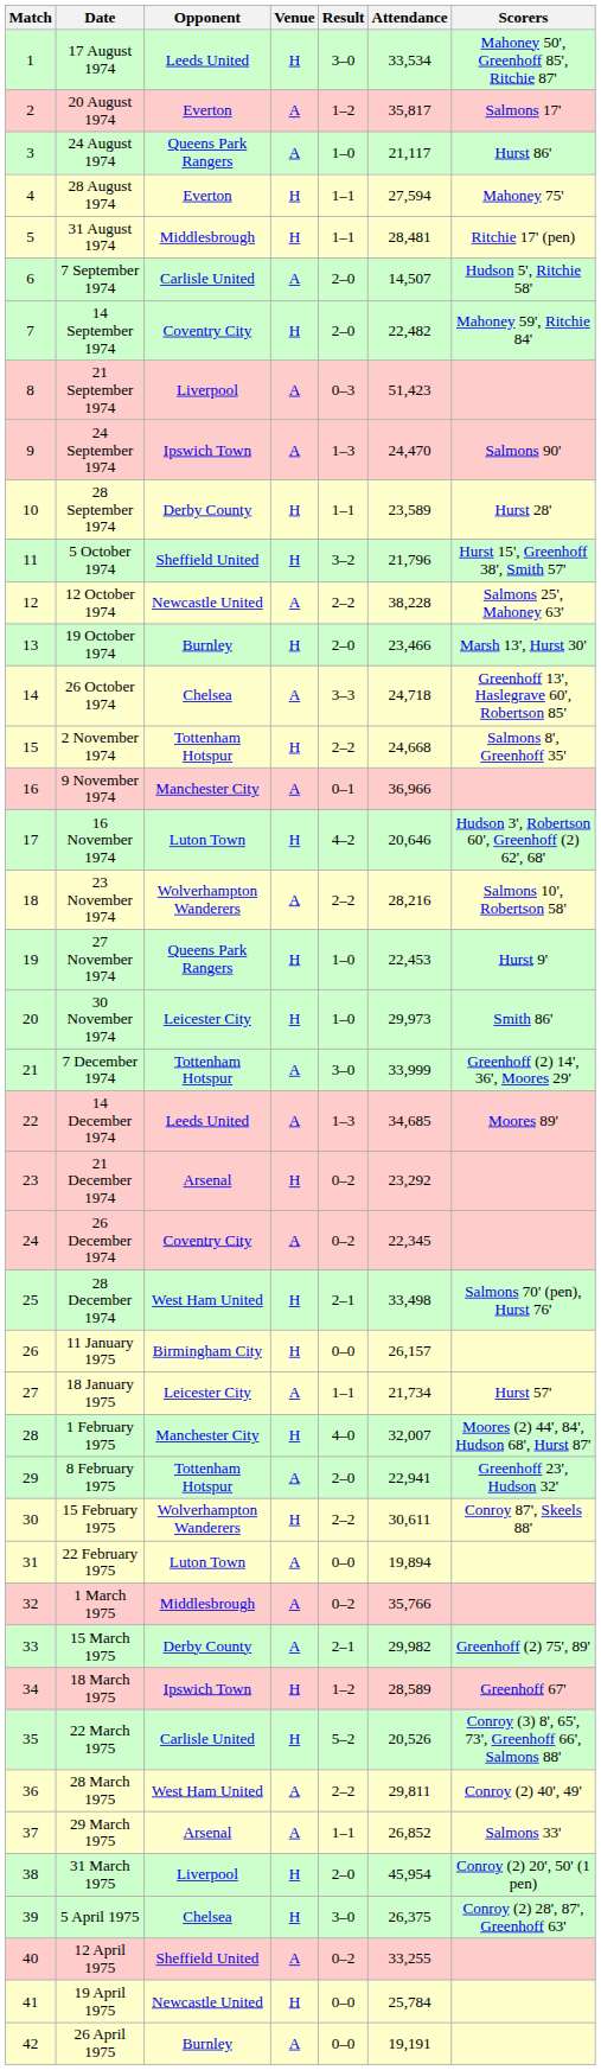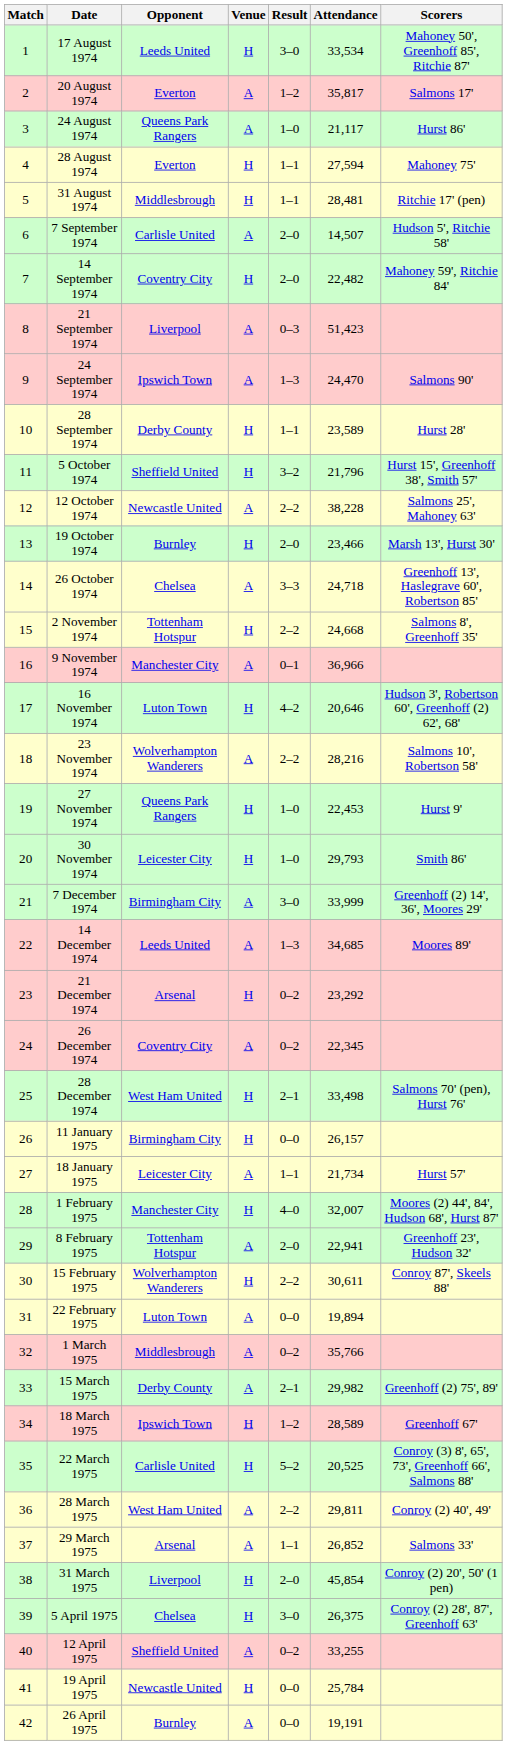 <table class="wikitable" style="font-size:100%; text-align:center">
 <tr>
 <th>Match</th>
 <th>Date</th>
 <th>Opponent</th>
 <th>Venue</th>
 <th>Result</th>
 <th>Attendance</th>
 <th>Scorers</th>
 </tr>
 <tr style="background-color: #CCFFCC;">
 <td>1</td>
 <td>17 August 1974</td>
 <td><a href='#'>Leeds United</a></td>
 <td><a href='#'>H</a></td>
 <td>3–0</td>
 <td>33,534</td>
 <td><a href='#'>Mahoney</a> 50', <a href='#'>Greenhoff</a> 85', <a href='#'>Ritchie</a> 87'</td>
 </tr>
 <tr style="background-color: #FFCCCC;">
 <td>2</td>
 <td>20 August 1974</td>
 <td><a href='#'>Everton</a></td>
 <td><a href='#'>A</a></td>
 <td>1–2</td>
 <td>35,817</td>
 <td><a href='#'>Salmons</a> 17'</td>
 </tr>
 <tr style="background-color: #CCFFCC;">
 <td>3</td>
 <td>24 August 1974</td>
 <td><a href='#'>Queens Park Rangers</a></td>
 <td><a href='#'>A</a></td>
 <td>1–0</td>
 <td>21,117</td>
 <td><a href='#'>Hurst</a> 86'</td>
 </tr>
 <tr style="background-color: #FFFFCC;">
 <td>4</td>
 <td>28 August 1974</td>
 <td><a href='#'>Everton</a></td>
 <td><a href='#'>H</a></td>
 <td>1–1</td>
 <td>27,594</td>
 <td><a href='#'>Mahoney</a> 75'</td>
 </tr>
 <tr style="background-color: #FFFFCC;">
 <td>5</td>
 <td>31 August 1974</td>
 <td><a href='#'>Middlesbrough</a></td>
 <td><a href='#'>H</a></td>
 <td>1–1</td>
 <td>28,481</td>
 <td><a href='#'>Ritchie</a> 17' (pen)</td>
 </tr>
 <tr style="background-color: #CCFFCC;">
 <td>6</td>
 <td>7 September 1974</td>
 <td><a href='#'>Carlisle United</a></td>
 <td><a href='#'>A</a></td>
 <td>2–0</td>
 <td>14,507</td>
 <td><a href='#'>Hudson</a> 5', <a href='#'>Ritchie</a> 58'</td>
 </tr>
 <tr style="background-color: #CCFFCC;">
 <td>7</td>
 <td>14 September 1974</td>
 <td><a href='#'>Coventry City</a></td>
 <td><a href='#'>H</a></td>
 <td>2–0</td>
 <td>22,482</td>
 <td><a href='#'>Mahoney</a> 59', <a href='#'>Ritchie</a> 84'</td>
 </tr>
 <tr style="background-color: #FFCCCC;">
 <td>8</td>
 <td>21 September 1974</td>
 <td><a href='#'>Liverpool</a></td>
 <td><a href='#'>A</a></td>
 <td>0–3</td>
 <td>51,423</td>
 <td></td>
 </tr>
 <tr style="background-color: #FFCCCC;">
 <td>9</td>
 <td>24 September 1974</td>
 <td><a href='#'>Ipswich Town</a></td>
 <td><a href='#'>A</a></td>
 <td>1–3</td>
 <td>24,470</td>
 <td><a href='#'>Salmons</a> 90'</td>
 </tr>
 <tr style="background-color: #FFFFCC;">
 <td>10</td>
 <td>28 September 1974</td>
 <td><a href='#'>Derby County</a></td>
 <td><a href='#'>H</a></td>
 <td>1–1</td>
 <td>23,589</td>
 <td><a href='#'>Hurst</a> 28'</td>
 </tr>
 <tr style="background-color: #CCFFCC;">
 <td>11</td>
 <td>5 October 1974</td>
 <td><a href='#'>Sheffield United</a></td>
 <td><a href='#'>H</a></td>
 <td>3–2</td>
 <td>21,796</td>
 <td><a href='#'>Hurst</a> 15', <a href='#'>Greenhoff</a> 38', <a href='#'>Smith</a> 57'</td>
 </tr>
 <tr style="background-color: #FFFFCC;">
 <td>12</td>
 <td>12 October 1974</td>
 <td><a href='#'>Newcastle United</a></td>
 <td><a href='#'>A</a></td>
 <td>2–2</td>
 <td>38,228</td>
 <td><a href='#'>Salmons</a> 25', <a href='#'>Mahoney</a> 63'</td>
 </tr>
 <tr style="background-color: #CCFFCC;">
 <td>13</td>
 <td>19 October 1974</td>
 <td><a href='#'>Burnley</a></td>
 <td><a href='#'>H</a></td>
 <td>2–0</td>
 <td>23,466</td>
 <td><a href='#'>Marsh</a> 13', <a href='#'>Hurst</a> 30'</td>
 </tr>
 <tr style="background-color: #FFFFCC;">
 <td>14</td>
 <td>26 October 1974</td>
 <td><a href='#'>Chelsea</a></td>
 <td><a href='#'>A</a></td>
 <td>3–3</td>
 <td>24,718</td>
 <td><a href='#'>Greenhoff</a> 13', <a href='#'>Haslegrave</a> 60', <a href='#'>Robertson</a> 85'</td>
 </tr>
 <tr style="background-color: #FFFFCC;">
 <td>15</td>
 <td>2 November 1974</td>
 <td><a href='#'>Tottenham Hotspur</a></td>
 <td><a href='#'>H</a></td>
 <td>2–2</td>
 <td>24,668</td>
 <td><a href='#'>Salmons</a> 8', <a href='#'>Greenhoff</a> 35'</td>
 </tr>
 <tr style="background-color: #FFCCCC;">
 <td>16</td>
 <td>9 November 1974</td>
 <td><a href='#'>Manchester City</a></td>
 <td><a href='#'>A</a></td>
 <td>0–1</td>
 <td>36,966</td>
 <td></td>
 </tr>
 <tr style="background-color: #CCFFCC;">
 <td>17</td>
 <td>16 November 1974</td>
 <td><a href='#'>Luton Town</a></td>
 <td><a href='#'>H</a></td>
 <td>4–2</td>
 <td>20,646</td>
 <td><a href='#'>Hudson</a> 3', <a href='#'>Robertson</a> 60', <a href='#'>Greenhoff</a> (2) 62', 68'</td>
 </tr>
 <tr style="background-color: #FFFFCC;">
 <td>18</td>
 <td>23 November 1974</td>
 <td><a href='#'>Wolverhampton Wanderers</a></td>
 <td><a href='#'>A</a></td>
 <td>2–2</td>
 <td>28,216</td>
 <td><a href='#'>Salmons</a> 10', <a href='#'>Robertson</a> 58'</td>
 </tr>
 <tr style="background-color: #CCFFCC;">
 <td>19</td>
 <td>27 November 1974</td>
 <td><a href='#'>Queens Park Rangers</a></td>
 <td><a href='#'>H</a></td>
 <td>1–0</td>
 <td>22,453</td>
 <td><a href='#'>Hurst</a> 9'</td>
 </tr>
 <tr style="background-color: #CCFFCC;">
 <td>20</td>
 <td>30 November 1974</td>
 <td><a href='#'>Leicester City</a></td>
 <td><a href='#'>H</a></td>
 <td>1–0</td>
-<td>29,973</td>
+<td>29,793</td>
 <td><a href='#'>Smith</a> 86'</td>
 </tr>
 <tr style="background-color: #CCFFCC;">
 <td>21</td>
 <td>7 December 1974</td>
-<td><a href='#'>Tottenham Hotspur</a></td>
+<td><a href='#'>Birmingham City</a></td>
 <td><a href='#'>A</a></td>
 <td>3–0</td>
 <td>33,999</td>
 <td><a href='#'>Greenhoff</a> (2) 14', 36', <a href='#'>Moores</a> 29'</td>
 </tr>
 <tr style="background-color: #FFCCCC;">
 <td>22</td>
 <td>14 December 1974</td>
 <td><a href='#'>Leeds United</a></td>
 <td><a href='#'>A</a></td>
 <td>1–3</td>
 <td>34,685</td>
 <td><a href='#'>Moores</a> 89'</td>
 </tr>
 <tr style="background-color: #FFCCCC;">
 <td>23</td>
 <td>21 December 1974</td>
 <td><a href='#'>Arsenal</a></td>
 <td><a href='#'>H</a></td>
 <td>0–2</td>
 <td>23,292</td>
 <td></td>
 </tr>
 <tr style="background-color: #FFCCCC;">
 <td>24</td>
 <td>26 December 1974</td>
 <td><a href='#'>Coventry City</a></td>
 <td><a href='#'>A</a></td>
 <td>0–2</td>
 <td>22,345</td>
 <td></td>
 </tr>
 <tr style="background-color: #CCFFCC;">
 <td>25</td>
 <td>28 December 1974</td>
 <td><a href='#'>West Ham United</a></td>
 <td><a href='#'>H</a></td>
 <td>2–1</td>
 <td>33,498</td>
 <td><a href='#'>Salmons</a> 70' (pen), <a href='#'>Hurst</a> 76'</td>
 </tr>
 <tr style="background-color: #FFFFCC;">
 <td>26</td>
 <td>11 January 1975</td>
 <td><a href='#'>Birmingham City</a></td>
 <td><a href='#'>H</a></td>
 <td>0–0</td>
 <td>26,157</td>
 <td></td>
 </tr>
 <tr style="background-color: #FFFFCC;">
 <td>27</td>
 <td>18 January 1975</td>
 <td><a href='#'>Leicester City</a></td>
 <td><a href='#'>A</a></td>
 <td>1–1</td>
 <td>21,734</td>
 <td><a href='#'>Hurst</a> 57'</td>
 </tr>
 <tr style="background-color: #CCFFCC;">
 <td>28</td>
 <td>1 February 1975</td>
 <td><a href='#'>Manchester City</a></td>
 <td><a href='#'>H</a></td>
 <td>4–0</td>
 <td>32,007</td>
 <td><a href='#'>Moores</a> (2) 44', 84', <a href='#'>Hudson</a> 68', <a href='#'>Hurst</a> 87'</td>
 </tr>
 <tr style="background-color: #CCFFCC;">
 <td>29</td>
 <td>8 February 1975</td>
 <td><a href='#'>Tottenham Hotspur</a></td>
 <td><a href='#'>A</a></td>
 <td>2–0</td>
 <td>22,941</td>
 <td><a href='#'>Greenhoff</a> 23', <a href='#'>Hudson</a> 32'</td>
 </tr>
 <tr style="background-color: #FFFFCC;">
 <td>30</td>
 <td>15 February 1975</td>
 <td><a href='#'>Wolverhampton Wanderers</a></td>
 <td><a href='#'>H</a></td>
 <td>2–2</td>
 <td>30,611</td>
 <td><a href='#'>Conroy</a> 87', <a href='#'>Skeels</a> 88'</td>
 </tr>
 <tr style="background-color: #FFFFCC;">
 <td>31</td>
 <td>22 February 1975</td>
 <td><a href='#'>Luton Town</a></td>
 <td><a href='#'>A</a></td>
 <td>0–0</td>
 <td>19,894</td>
 <td></td>
 </tr>
 <tr style="background-color: #FFCCCC;">
 <td>32</td>
 <td>1 March 1975</td>
 <td><a href='#'>Middlesbrough</a></td>
 <td><a href='#'>A</a></td>
 <td>0–2</td>
 <td>35,766</td>
 <td></td>
 </tr>
 <tr style="background-color: #CCFFCC;">
 <td>33</td>
 <td>15 March 1975</td>
 <td><a href='#'>Derby County</a></td>
 <td><a href='#'>A</a></td>
 <td>2–1</td>
 <td>29,982</td>
 <td><a href='#'>Greenhoff</a> (2) 75', 89'</td>
 </tr>
 <tr style="background-color: #FFCCCC;">
 <td>34</td>
 <td>18 March 1975</td>
 <td><a href='#'>Ipswich Town</a></td>
 <td><a href='#'>H</a></td>
 <td>1–2</td>
 <td>28,589</td>
 <td><a href='#'>Greenhoff</a>  67'</td>
 </tr>
 <tr style="background-color: #CCFFCC;">
 <td>35</td>
 <td>22 March 1975</td>
 <td><a href='#'>Carlisle United</a></td>
 <td><a href='#'>H</a></td>
 <td>5–2</td>
-<td>20,526</td>
+<td>20,525</td>
 <td><a href='#'>Conroy</a> (3) 8', 65', 73', <a href='#'>Greenhoff</a> 66', <a href='#'>Salmons</a> 88'</td>
 </tr>
 <tr style="background-color: #FFFFCC;">
 <td>36</td>
 <td>28 March 1975</td>
 <td><a href='#'>West Ham United</a></td>
 <td><a href='#'>A</a></td>
 <td>2–2</td>
 <td>29,811</td>
 <td><a href='#'>Conroy</a> (2) 40', 49'</td>
 </tr>
 <tr style="background-color: #FFFFCC;">
 <td>37</td>
 <td>29 March 1975</td>
 <td><a href='#'>Arsenal</a></td>
 <td><a href='#'>A</a></td>
 <td>1–1</td>
 <td>26,852</td>
 <td><a href='#'>Salmons</a> 33'</td>
 </tr>
 <tr style="background-color: #CCFFCC;">
 <td>38</td>
 <td>31 March 1975</td>
 <td><a href='#'>Liverpool</a></td>
 <td><a href='#'>H</a></td>
 <td>2–0</td>
-<td>45,954</td>
+<td>45,854</td>
 <td><a href='#'>Conroy</a> (2) 20', 50' (1 pen)</td>
 </tr>
 <tr style="background-color: #CCFFCC;">
 <td>39</td>
 <td>5 April 1975</td>
 <td><a href='#'>Chelsea</a></td>
 <td><a href='#'>H</a></td>
 <td>3–0</td>
 <td>26,375</td>
 <td><a href='#'>Conroy</a> (2) 28', 87', <a href='#'>Greenhoff</a> 63'</td>
 </tr>
 <tr style="background-color: #FFCCCC;">
 <td>40</td>
 <td>12 April 1975</td>
 <td><a href='#'>Sheffield United</a></td>
 <td><a href='#'>A</a></td>
 <td>0–2</td>
 <td>33,255</td>
 <td></td>
 </tr>
 <tr style="background-color: #FFFFCC;">
 <td>41</td>
 <td>19 April 1975</td>
 <td><a href='#'>Newcastle United</a></td>
 <td><a href='#'>H</a></td>
 <td>0–0</td>
 <td>25,784</td>
 <td></td>
 </tr>
 <tr style="background-color: #FFFFCC;">
 <td>42</td>
 <td>26 April 1975</td>
 <td><a href='#'>Burnley</a></td>
 <td><a href='#'>A</a></td>
 <td>0–0</td>
 <td>19,191</td>
 <td></td>
 </tr>
 </table>
